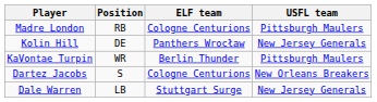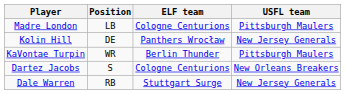 <table class="wikitable sortable" style="text-align:center;">
 <tr>
 <th>Player</th>
 <th>Position</th>
 <th>ELF team</th>
 <th>USFL team</th>
 </tr>
 <tr>
 <td><a href='#'>Madre London</a></td>
-<td>RB</td>
+<td>LB</td>
 <td><a href='#'>Cologne Centurions</a></td>
 <td><a href='#'>Pittsburgh Maulers</a></td>
 </tr>
 <tr>
 <td><a href='#'>Kolin Hill</a></td>
 <td>DE</td>
 <td><a href='#'>Panthers Wrocław</a></td>
 <td><a href='#'>New Jersey Generals</a></td>
 </tr>
 <tr>
 <td><a href='#'>KaVontae Turpin</a></td>
 <td>WR</td>
 <td><a href='#'>Berlin Thunder</a></td>
 <td><a href='#'>Pittsburgh Maulers</a></td>
 </tr>
 <tr>
 <td><a href='#'>Dartez Jacobs</a></td>
 <td>S</td>
 <td><a href='#'>Cologne Centurions</a></td>
 <td><a href='#'>New Orleans Breakers</a></td>
 </tr>
 <tr>
 <td><a href='#'>Dale Warren</a></td>
-<td>LB</td>
+<td>RB</td>
 <td><a href='#'>Stuttgart Surge</a></td>
 <td><a href='#'>New Jersey Generals</a></td>
 </tr>
 </table>
